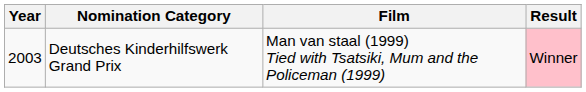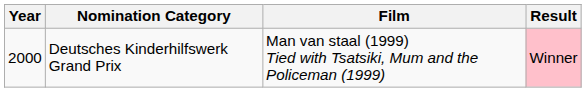 <table class="wikitable">
 <tr>
 <th>Year</th>
 <th>Nomination Category</th>
 <th>Film</th>
 <th>Result</th>
 </tr>
 <tr>
-<td>2003</td>
+<td>2000</td>
 <td>Deutsches Kinderhilfswerk Grand Prix</td>
 <td>Man van staal (1999)<br><em>Tied with Tsatsiki, Mum and the Policeman (1999)</em></td>
 <td style="background: pink;">Winner</td>
 </tr>
 </table>
